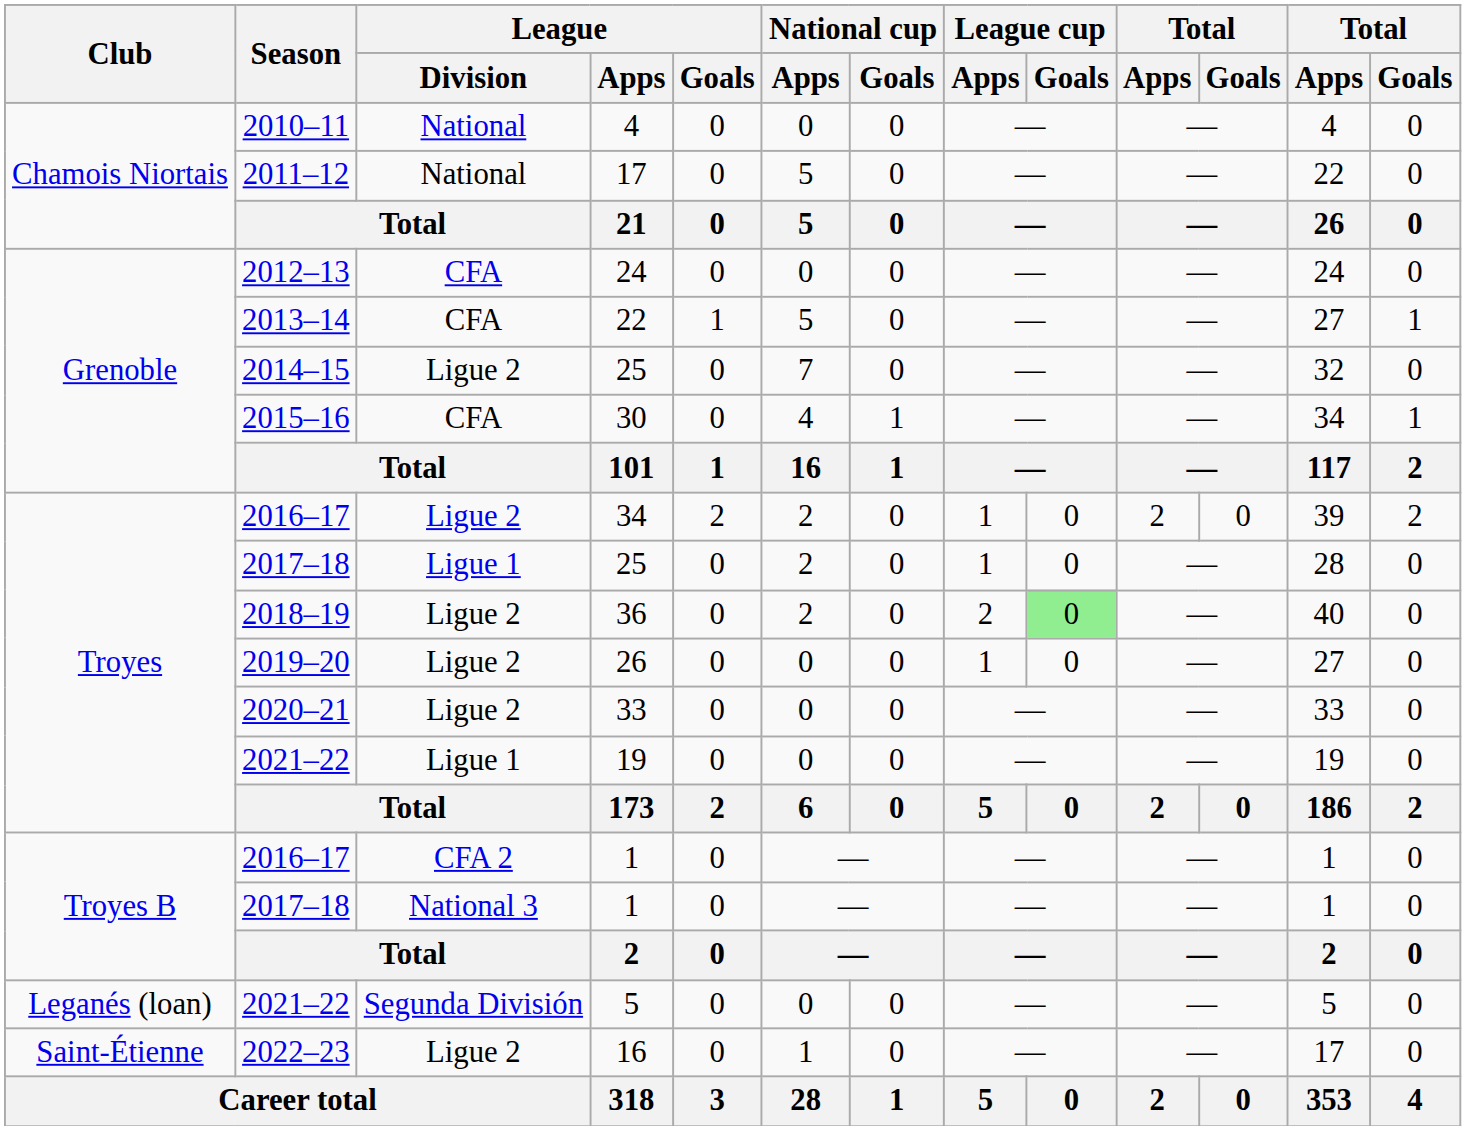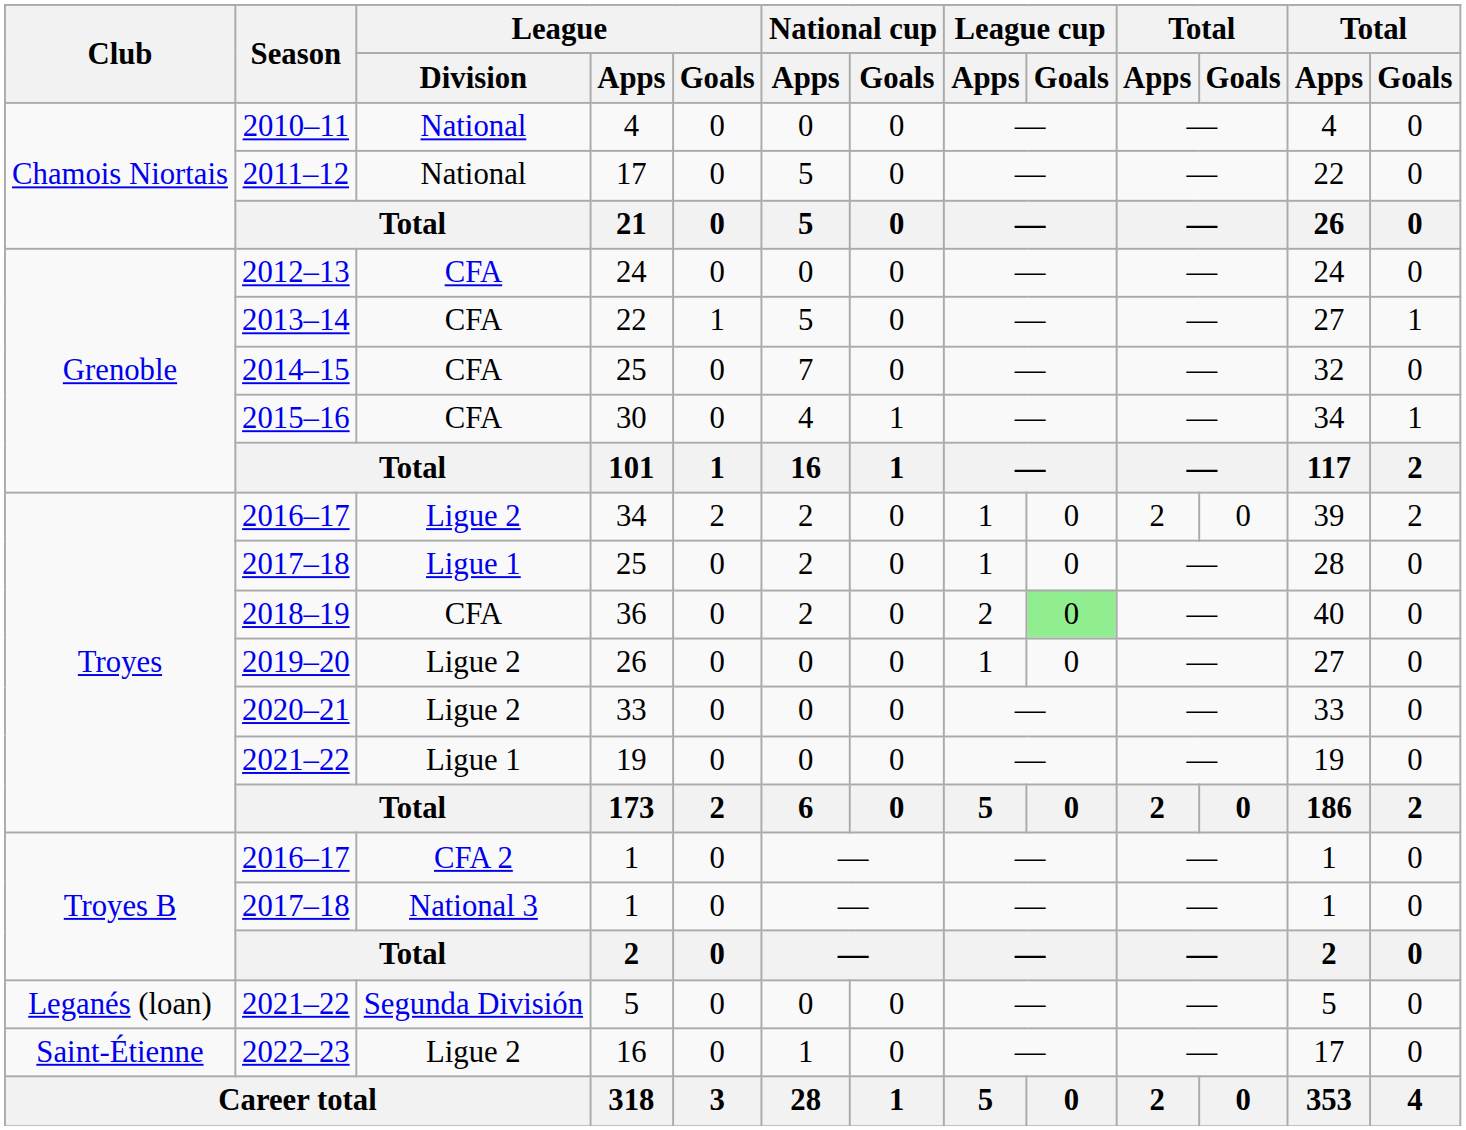 <table class="wikitable" style="text-align:center">
 <tr>
 <th rowspan="2">Club</th>
 <th rowspan="2">Season</th>
 <th colspan="3">League</th>
 <th colspan="2">National cup</th>
 <th colspan="2">League cup</th>
 <th colspan="2">Total</th>
 <th colspan="2">Total</th>
 </tr>
 <tr>
 <th>Division</th>
 <th>Apps</th>
 <th>Goals</th>
 <th>Apps</th>
 <th>Goals</th>
 <th>Apps</th>
 <th>Goals</th>
 <th>Apps</th>
 <th>Goals</th>
 <th>Apps</th>
 <th>Goals</th>
 </tr>
 <tr>
 <td rowspan="3"><a href='#'>Chamois Niortais</a></td>
 <td><a href='#'>2010–11</a></td>
 <td><a href='#'>National</a></td>
 <td>4</td>
 <td>0</td>
 <td>0</td>
 <td>0</td>
 <td colspan="2">—</td>
 <td colspan="2">—</td>
 <td>4</td>
 <td>0</td>
 </tr>
 <tr>
 <td><a href='#'>2011–12</a></td>
 <td>National</td>
 <td>17</td>
 <td>0</td>
 <td>5</td>
 <td>0</td>
 <td colspan="2">—</td>
 <td colspan="2">—</td>
 <td>22</td>
 <td>0</td>
 </tr>
 <tr>
 <th colspan="2">Total</th>
 <th>21</th>
 <th>0</th>
 <th>5</th>
 <th>0</th>
 <th colspan="2">—</th>
 <th colspan="2">—</th>
 <th>26</th>
 <th>0</th>
 </tr>
 <tr>
 <td rowspan="5"><a href='#'>Grenoble</a></td>
 <td><a href='#'>2012–13</a></td>
 <td><a href='#'>CFA</a></td>
 <td>24</td>
 <td>0</td>
 <td>0</td>
 <td>0</td>
 <td colspan="2">—</td>
 <td colspan="2">—</td>
 <td>24</td>
 <td>0</td>
 </tr>
 <tr>
 <td><a href='#'>2013–14</a></td>
 <td>CFA</td>
 <td>22</td>
 <td>1</td>
 <td>5</td>
 <td>0</td>
 <td colspan="2">—</td>
 <td colspan="2">—</td>
 <td>27</td>
 <td>1</td>
 </tr>
 <tr>
 <td><a href='#'>2014–15</a></td>
-<td>Ligue 2</td>
+<td>CFA</td>
 <td>25</td>
 <td>0</td>
 <td>7</td>
 <td>0</td>
 <td colspan="2">—</td>
 <td colspan="2">—</td>
 <td>32</td>
 <td>0</td>
 </tr>
 <tr>
 <td><a href='#'>2015–16</a></td>
 <td>CFA</td>
 <td>30</td>
 <td>0</td>
 <td>4</td>
 <td>1</td>
 <td colspan="2">—</td>
 <td colspan="2">—</td>
 <td>34</td>
 <td>1</td>
 </tr>
 <tr>
 <th colspan="2">Total</th>
 <th>101</th>
 <th>1</th>
 <th>16</th>
 <th>1</th>
 <th colspan="2">—</th>
 <th colspan="2">—</th>
 <th>117</th>
 <th>2</th>
 </tr>
 <tr>
 <td rowspan="7"><a href='#'>Troyes</a></td>
 <td><a href='#'>2016–17</a></td>
 <td><a href='#'>Ligue 2</a></td>
 <td>34</td>
 <td>2</td>
 <td>2</td>
 <td>0</td>
 <td>1</td>
 <td>0</td>
 <td>2</td>
 <td>0</td>
 <td>39</td>
 <td>2</td>
 </tr>
 <tr>
 <td><a href='#'>2017–18</a></td>
 <td><a href='#'>Ligue 1</a></td>
 <td>25</td>
 <td>0</td>
 <td>2</td>
 <td>0</td>
 <td>1</td>
 <td>0</td>
 <td colspan="2">—</td>
 <td>28</td>
 <td>0</td>
 </tr>
 <tr>
 <td><a href='#'>2018–19</a></td>
-<td>Ligue 2</td>
+<td>CFA</td>
 <td>36</td>
 <td>0</td>
 <td>2</td>
 <td>0</td>
 <td>2</td>
 <td style="background: lightgreen;">0</td>
 <td colspan="2">—</td>
 <td>40</td>
 <td>0</td>
 </tr>
 <tr>
 <td><a href='#'>2019–20</a></td>
 <td>Ligue 2</td>
 <td>26</td>
 <td>0</td>
 <td>0</td>
 <td>0</td>
 <td>1</td>
 <td>0</td>
 <td colspan="2">—</td>
 <td>27</td>
 <td>0</td>
 </tr>
 <tr>
 <td><a href='#'>2020–21</a></td>
 <td>Ligue 2</td>
 <td>33</td>
 <td>0</td>
 <td>0</td>
 <td>0</td>
 <td colspan="2">—</td>
 <td colspan="2">—</td>
 <td>33</td>
 <td>0</td>
 </tr>
 <tr>
 <td><a href='#'>2021–22</a></td>
 <td>Ligue 1</td>
 <td>19</td>
 <td>0</td>
 <td>0</td>
 <td>0</td>
 <td colspan="2">—</td>
 <td colspan="2">—</td>
 <td>19</td>
 <td>0</td>
 </tr>
 <tr>
 <th colspan="2">Total</th>
 <th>173</th>
 <th>2</th>
 <th>6</th>
 <th>0</th>
 <th>5</th>
 <th>0</th>
 <th>2</th>
 <th>0</th>
 <th>186</th>
 <th>2</th>
 </tr>
 <tr>
 <td rowspan="3"><a href='#'>Troyes B</a></td>
 <td><a href='#'>2016–17</a></td>
 <td><a href='#'>CFA 2</a></td>
 <td>1</td>
 <td>0</td>
 <td colspan="2">—</td>
 <td colspan="2">—</td>
 <td colspan="2">—</td>
 <td>1</td>
 <td>0</td>
 </tr>
 <tr>
 <td><a href='#'>2017–18</a></td>
 <td><a href='#'>National 3</a></td>
 <td>1</td>
 <td>0</td>
 <td colspan="2">—</td>
 <td colspan="2">—</td>
 <td colspan="2">—</td>
 <td>1</td>
 <td>0</td>
 </tr>
 <tr>
 <th colspan="2">Total</th>
 <th>2</th>
 <th>0</th>
 <th colspan="2">—</th>
 <th colspan="2">—</th>
 <th colspan="2">—</th>
 <th>2</th>
 <th>0</th>
 </tr>
 <tr>
 <td><a href='#'>Leganés</a> (loan)</td>
 <td><a href='#'>2021–22</a></td>
 <td><a href='#'>Segunda División</a></td>
 <td>5</td>
 <td>0</td>
 <td>0</td>
 <td>0</td>
 <td colspan="2">—</td>
 <td colspan="2">—</td>
 <td>5</td>
 <td>0</td>
 </tr>
 <tr>
 <td><a href='#'>Saint-Étienne</a></td>
 <td><a href='#'>2022–23</a></td>
 <td>Ligue 2</td>
 <td>16</td>
 <td>0</td>
 <td>1</td>
 <td>0</td>
 <td colspan="2">—</td>
 <td colspan="2">—</td>
 <td>17</td>
 <td>0</td>
 </tr>
 <tr>
 <th colspan="3">Career total</th>
 <th>318</th>
 <th>3</th>
 <th>28</th>
 <th>1</th>
 <th>5</th>
 <th>0</th>
 <th>2</th>
 <th>0</th>
 <th>353</th>
 <th>4</th>
 </tr>
 </table>
